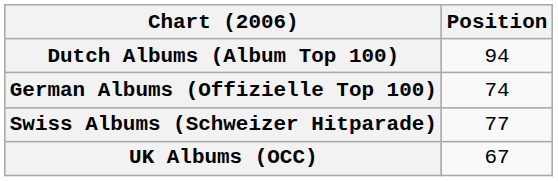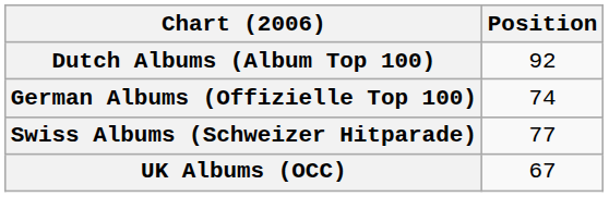 <table class="wikitable plainrowheaders sortable">
 <tr>
 <th scope="col">Chart (2006)</th>
 <th scope="col">Position</th>
 </tr>
 <tr>
 <th scope="row">Dutch Albums (Album Top 100)</th>
-<td align=center>94</td>
+<td align=center>92</td>
 </tr>
 <tr>
 <th scope="row">German Albums (Offizielle Top 100)</th>
 <td align=center>74</td>
 </tr>
 <tr>
 <th scope="row">Swiss Albums (Schweizer Hitparade)</th>
 <td align=center>77</td>
 </tr>
 <tr>
 <th scope="row">UK Albums (OCC)</th>
 <td align=center>67</td>
 </tr>
 </table>
